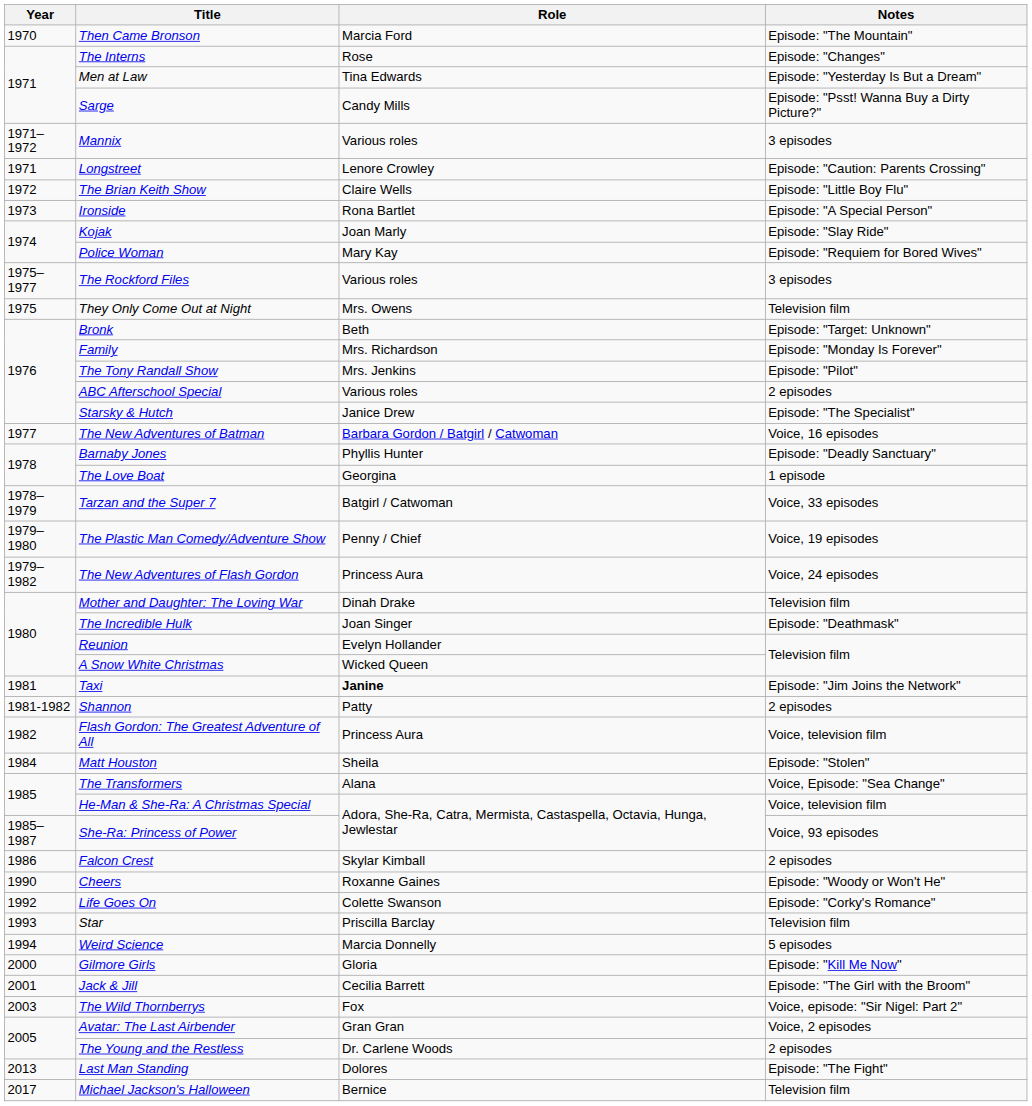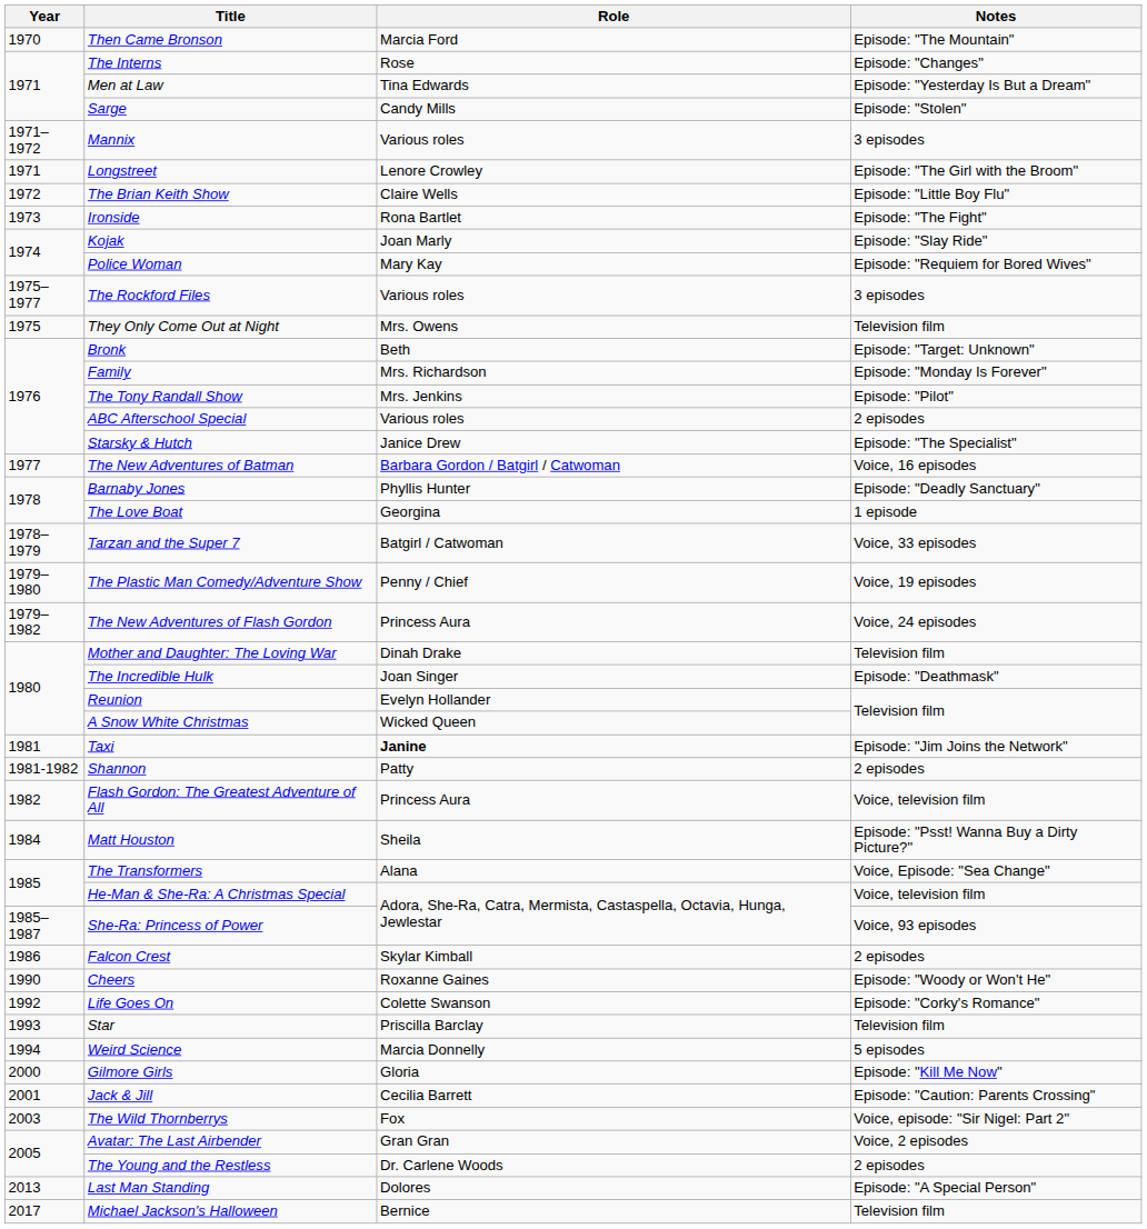 <table class="wikitable sortable">
 <tr>
 <th>Year</th>
 <th>Title</th>
 <th>Role</th>
 <th>Notes</th>
 </tr>
 <tr>
 <td>1970</td>
 <td><em><a href='#'>Then Came Bronson</a></em></td>
 <td>Marcia Ford</td>
 <td>Episode: "The Mountain"</td>
 </tr>
 <tr>
 <td rowspan="3">1971</td>
 <td><a href='#'><em>The Interns</em></a></td>
 <td>Rose</td>
 <td>Episode: "Changes"</td>
 </tr>
 <tr>
 <td><em>Men at Law</em></td>
 <td>Tina Edwards</td>
 <td>Episode: "Yesterday Is But a Dream"</td>
 </tr>
 <tr>
 <td><a href='#'><em>Sarge</em></a></td>
 <td>Candy Mills</td>
-<td>Episode: "Psst! Wanna Buy a Dirty Picture?"</td>
+<td>Episode: "Stolen"</td>
 </tr>
 <tr>
 <td>1971–1972</td>
 <td><em><a href='#'>Mannix</a></em></td>
 <td>Various roles</td>
 <td>3 episodes</td>
 </tr>
 <tr>
 <td>1971</td>
 <td><a href='#'><em>Longstreet</em></a></td>
 <td>Lenore Crowley</td>
-<td>Episode: "Caution: Parents Crossing"</td>
+<td>Episode: "The Girl with the Broom"</td>
 </tr>
 <tr>
 <td>1972</td>
 <td><em><a href='#'>The Brian Keith Show</a></em></td>
 <td>Claire Wells</td>
 <td>Episode: "Little Boy Flu"</td>
 </tr>
 <tr>
 <td>1973</td>
 <td><a href='#'><em>Ironside</em></a></td>
 <td>Rona Bartlet</td>
-<td>Episode: "A Special Person"</td>
+<td>Episode: "The Fight"</td>
 </tr>
 <tr>
 <td rowspan="2">1974</td>
 <td><em><a href='#'>Kojak</a></em></td>
 <td>Joan Marly</td>
 <td>Episode: "Slay Ride"</td>
 </tr>
 <tr>
 <td><a href='#'><em>Police Woman</em></a></td>
 <td>Mary Kay</td>
 <td>Episode: "Requiem for Bored Wives"</td>
 </tr>
 <tr>
 <td>1975–1977</td>
 <td><em><a href='#'>The Rockford Files</a></em></td>
 <td>Various roles</td>
 <td>3 episodes</td>
 </tr>
 <tr>
 <td>1975</td>
 <td><em>They Only Come Out at Night</em></td>
 <td>Mrs. Owens</td>
 <td>Television film</td>
 </tr>
 <tr>
 <td rowspan="5">1976</td>
 <td><a href='#'><em>Bronk</em></a></td>
 <td>Beth</td>
 <td>Episode: "Target: Unknown"</td>
 </tr>
 <tr>
 <td><a href='#'><em>Family</em></a></td>
 <td>Mrs. Richardson</td>
 <td>Episode: "Monday Is Forever"</td>
 </tr>
 <tr>
 <td><em><a href='#'>The Tony Randall Show</a></em></td>
 <td>Mrs. Jenkins</td>
 <td>Episode: "Pilot"</td>
 </tr>
 <tr>
 <td><em><a href='#'>ABC Afterschool Special</a></em></td>
 <td>Various roles</td>
 <td>2 episodes</td>
 </tr>
 <tr>
 <td><em><a href='#'>Starsky & Hutch</a></em></td>
 <td>Janice Drew</td>
 <td>Episode: "The Specialist"</td>
 </tr>
 <tr>
 <td>1977</td>
 <td><em><a href='#'>The New Adventures of Batman</a></em></td>
 <td><a href='#'>Barbara Gordon / Batgirl</a> / <a href='#'>Catwoman</a></td>
 <td>Voice, 16 episodes</td>
 </tr>
 <tr>
 <td rowspan="2">1978</td>
 <td><em><a href='#'>Barnaby Jones</a></em></td>
 <td>Phyllis Hunter</td>
 <td>Episode: "Deadly Sanctuary"</td>
 </tr>
 <tr>
 <td><em><a href='#'>The Love Boat</a></em></td>
 <td>Georgina</td>
 <td>1 episode</td>
 </tr>
 <tr>
 <td>1978–1979</td>
 <td><em><a href='#'>Tarzan and the Super 7</a></em></td>
 <td>Batgirl / Catwoman</td>
 <td>Voice, 33 episodes</td>
 </tr>
 <tr>
 <td>1979–1980</td>
 <td><em><a href='#'>The Plastic Man Comedy/Adventure Show</a></em></td>
 <td>Penny / Chief</td>
 <td>Voice, 19 episodes</td>
 </tr>
 <tr>
 <td>1979–1982</td>
 <td><em><a href='#'>The New Adventures of Flash Gordon</a></em></td>
 <td>Princess Aura</td>
 <td>Voice, 24 episodes</td>
 </tr>
 <tr>
 <td rowspan="4">1980</td>
 <td><em><a href='#'>Mother and Daughter: The Loving War</a></em></td>
 <td>Dinah Drake</td>
 <td>Television film</td>
 </tr>
 <tr>
 <td><a href='#'><em>The Incredible Hulk</em></a></td>
 <td>Joan Singer</td>
 <td>Episode: "Deathmask"</td>
 </tr>
 <tr>
 <td><a href='#'><em>Reunion</em></a></td>
 <td>Evelyn Hollander</td>
 <td rowspan="2">Television film</td>
 </tr>
 <tr>
 <td><em><a href='#'>A Snow White Christmas</a></em></td>
 <td>Wicked Queen</td>
 </tr>
 <tr>
 <td>1981</td>
 <td><a href='#'><em>Taxi</em></a></td>
 <td><strong>Janine</strong></td>
 <td>Episode: "Jim Joins the Network"</td>
 </tr>
 <tr>
 <td>1981-1982</td>
 <td><a href='#'><em>Shannon</em></a></td>
 <td>Patty</td>
 <td>2 episodes</td>
 </tr>
 <tr>
 <td>1982</td>
 <td><em><a href='#'>Flash Gordon: The Greatest Adventure of All</a></em></td>
 <td>Princess Aura</td>
 <td>Voice, television film</td>
 </tr>
 <tr>
 <td>1984</td>
 <td><em><a href='#'>Matt Houston</a></em></td>
 <td>Sheila</td>
-<td>Episode: "Stolen"</td>
+<td>Episode: "Psst! Wanna Buy a Dirty Picture?"</td>
 </tr>
 <tr>
 <td rowspan="2">1985</td>
 <td><a href='#'><em>The Transformers</em></a></td>
 <td>Alana</td>
 <td>Voice, Episode: "Sea Change"</td>
 </tr>
 <tr>
 <td><em><a href='#'>He-Man & She-Ra: A Christmas Special</a></em></td>
 <td rowspan="2">Adora, She-Ra, Catra, Mermista, Castaspella, Octavia, Hunga, Jewlestar</td>
 <td>Voice, television film</td>
 </tr>
 <tr>
 <td>1985–1987</td>
 <td><em><a href='#'>She-Ra: Princess of Power</a></em></td>
 <td>Voice, 93 episodes</td>
 </tr>
 <tr>
 <td>1986</td>
 <td><em><a href='#'>Falcon Crest</a></em></td>
 <td>Skylar Kimball</td>
 <td>2 episodes</td>
 </tr>
 <tr>
 <td>1990</td>
 <td><em><a href='#'>Cheers</a></em></td>
 <td>Roxanne Gaines</td>
 <td>Episode: "Woody or Won't He"</td>
 </tr>
 <tr>
 <td>1992</td>
 <td><a href='#'><em>Life Goes On</em></a></td>
 <td>Colette Swanson</td>
 <td>Episode: "Corky's Romance"</td>
 </tr>
 <tr>
 <td>1993</td>
 <td><em>Star</em></td>
 <td>Priscilla Barclay</td>
 <td>Television film</td>
 </tr>
 <tr>
 <td>1994</td>
 <td><a href='#'><em>Weird Science</em></a></td>
 <td>Marcia Donnelly</td>
 <td>5 episodes</td>
 </tr>
 <tr>
 <td>2000</td>
 <td><em><a href='#'>Gilmore Girls</a></em></td>
 <td>Gloria</td>
 <td>Episode: "<a href='#'>Kill Me Now</a>"</td>
 </tr>
 <tr>
 <td>2001</td>
 <td><a href='#'><em>Jack & Jill</em></a></td>
 <td>Cecilia Barrett</td>
-<td>Episode: "The Girl with the Broom"</td>
+<td>Episode: "Caution: Parents Crossing"</td>
 </tr>
 <tr>
 <td>2003</td>
 <td><em><a href='#'>The Wild Thornberrys</a></em></td>
 <td>Fox</td>
 <td>Voice, episode: "Sir Nigel: Part 2"</td>
 </tr>
 <tr>
 <td rowspan="2">2005</td>
 <td><em><a href='#'>Avatar: The Last Airbender</a></em></td>
 <td>Gran Gran</td>
 <td>Voice, 2 episodes</td>
 </tr>
 <tr>
 <td><em><a href='#'>The Young and the Restless</a></em></td>
 <td>Dr. Carlene Woods</td>
 <td>2 episodes</td>
 </tr>
 <tr>
 <td>2013</td>
 <td><a href='#'><em>Last Man Standing</em></a></td>
 <td>Dolores</td>
-<td>Episode: "The Fight"</td>
+<td>Episode: "A Special Person"</td>
 </tr>
 <tr>
 <td>2017</td>
 <td><em><a href='#'>Michael Jackson's Halloween</a></em></td>
 <td>Bernice</td>
 <td>Television film</td>
 </tr>
 </table>
